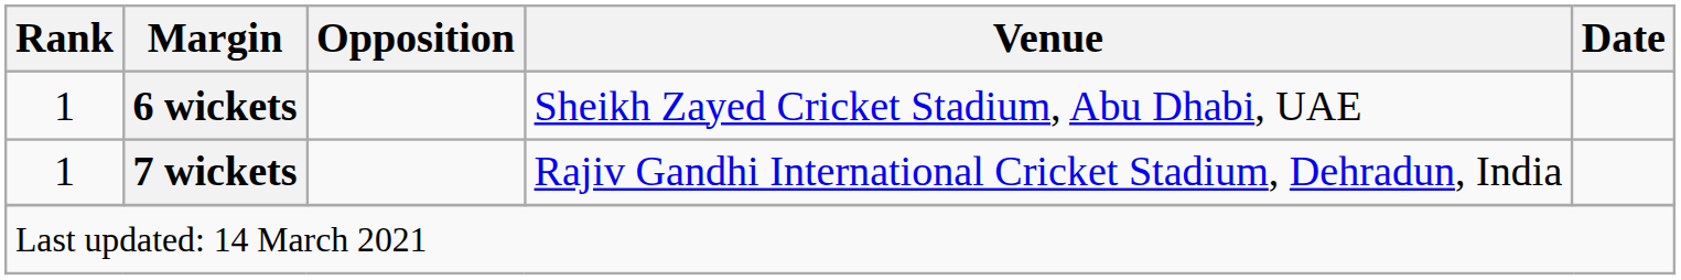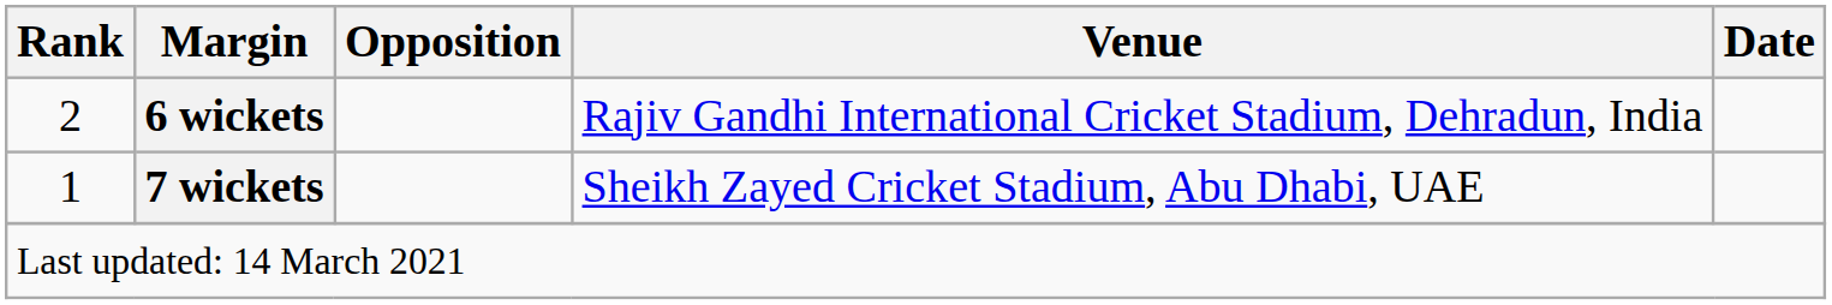 <table class="wikitable plainrowheaders sortable">
 <tr>
 <th scope=col>Rank</th>
 <th scope=col>Margin</th>
 <th scope=col>Opposition</th>
 <th scope=col>Venue</th>
 <th scope=col>Date</th>
 </tr>
 <tr>
-<td align=center>1</td>
+<td align=center>2</td>
 <th scope=row style=text-align:center>6 wickets</th>
 <td></td>
-<td><a href='#'>Sheikh Zayed Cricket Stadium</a>, <a href='#'>Abu Dhabi</a>, UAE</td>
+<td><a href='#'>Rajiv Gandhi International Cricket Stadium</a>, <a href='#'>Dehradun</a>, India</td>
 <td></td>
 </tr>
 <tr>
 <td align=center>1</td>
 <th scope=row style=text-align:center>7 wickets</th>
 <td></td>
-<td><a href='#'>Rajiv Gandhi International Cricket Stadium</a>, <a href='#'>Dehradun</a>, India</td>
+<td><a href='#'>Sheikh Zayed Cricket Stadium</a>, <a href='#'>Abu Dhabi</a>, UAE</td>
 <td></td>
 </tr>
 <tr>
 </tr>
 <tr class=sortbottom>
 <td colspan=6><small>Last updated: 14 March 2021</small></td>
 </tr>
 </table>
